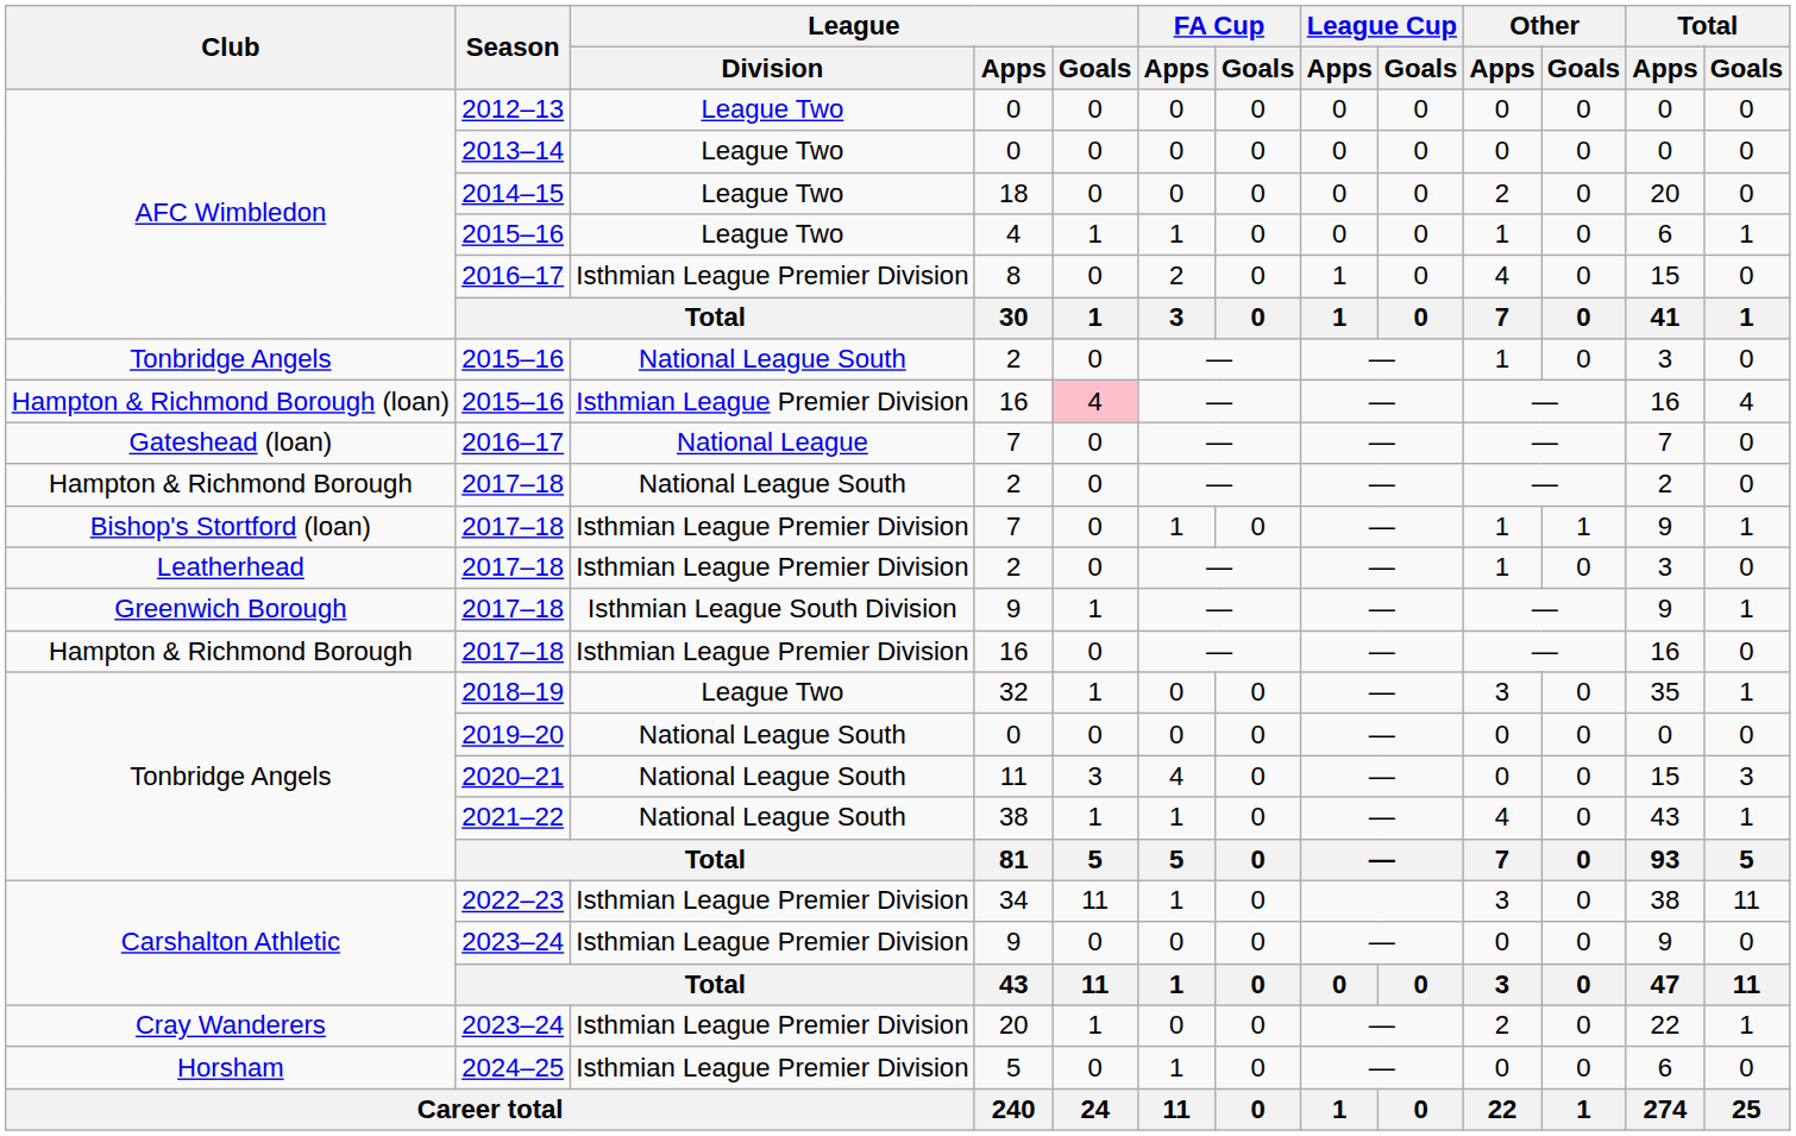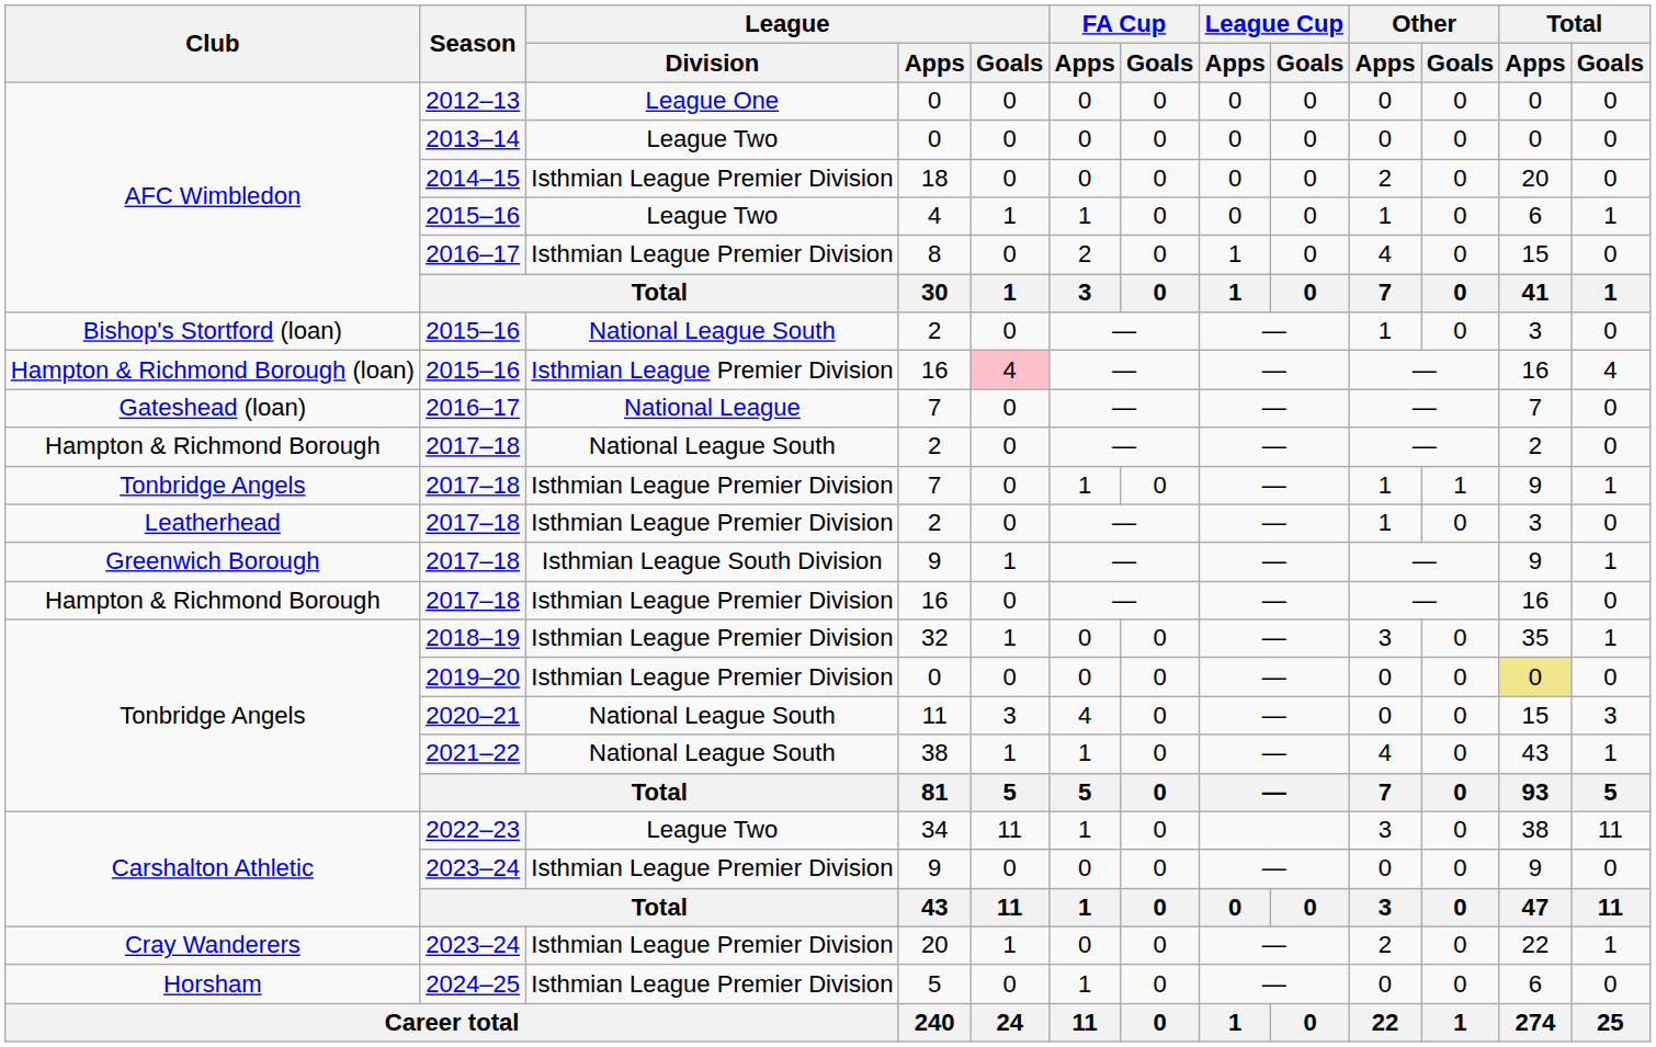 <table class="wikitable" style="text-align:center">
 <tr>
 <th rowspan="2">Club</th>
 <th rowspan="2">Season</th>
 <th colspan="3">League</th>
 <th colspan="2"><a href='#'>FA Cup</a></th>
 <th colspan="2"><a href='#'>League Cup</a></th>
 <th colspan="2">Other</th>
 <th colspan="2">Total</th>
 </tr>
 <tr>
 <th>Division</th>
 <th>Apps</th>
 <th>Goals</th>
 <th>Apps</th>
 <th>Goals</th>
 <th>Apps</th>
 <th>Goals</th>
 <th>Apps</th>
 <th>Goals</th>
 <th>Apps</th>
 <th>Goals</th>
 </tr>
 <tr>
 <td rowspan="6"><a href='#'>AFC Wimbledon</a></td>
 <td><a href='#'>2012–13</a></td>
-<td><a href='#'>League Two</a></td>
+<td><a href='#'>League One</a></td>
 <td>0</td>
 <td>0</td>
 <td>0</td>
 <td>0</td>
 <td>0</td>
 <td>0</td>
 <td>0</td>
 <td>0</td>
 <td>0</td>
 <td>0</td>
 </tr>
 <tr>
 <td><a href='#'>2013–14</a></td>
 <td>League Two</td>
 <td>0</td>
 <td>0</td>
 <td>0</td>
 <td>0</td>
 <td>0</td>
 <td>0</td>
 <td>0</td>
 <td>0</td>
 <td>0</td>
 <td>0</td>
 </tr>
 <tr>
 <td><a href='#'>2014–15</a></td>
-<td>League Two</td>
+<td>Isthmian League Premier Division</td>
 <td>18</td>
 <td>0</td>
 <td>0</td>
 <td>0</td>
 <td>0</td>
 <td>0</td>
 <td>2</td>
 <td>0</td>
 <td>20</td>
 <td>0</td>
 </tr>
 <tr>
 <td><a href='#'>2015–16</a></td>
 <td>League Two</td>
 <td>4</td>
 <td>1</td>
 <td>1</td>
 <td>0</td>
 <td>0</td>
 <td>0</td>
 <td>1</td>
 <td>0</td>
 <td>6</td>
 <td>1</td>
 </tr>
 <tr>
 <td><a href='#'>2016–17</a></td>
 <td>Isthmian League Premier Division</td>
 <td>8</td>
 <td>0</td>
 <td>2</td>
 <td>0</td>
 <td>1</td>
 <td>0</td>
 <td>4</td>
 <td>0</td>
 <td>15</td>
 <td>0</td>
 </tr>
 <tr>
 <th colspan=2>Total</th>
 <th>30</th>
 <th>1</th>
 <th>3</th>
 <th>0</th>
 <th>1</th>
 <th>0</th>
 <th>7</th>
 <th>0</th>
 <th>41</th>
 <th>1</th>
 </tr>
 <tr>
-<td rowspan="1"><a href='#'>Tonbridge Angels</a></td>
+<td rowspan="1"><a href='#'>Bishop's Stortford</a> (loan)</td>
 <td><a href='#'>2015–16</a></td>
 <td><a href='#'>National League South</a></td>
 <td>2</td>
 <td>0</td>
 <td colspan="2">—</td>
 <td colspan="2">—</td>
 <td>1</td>
 <td>0</td>
 <td>3</td>
 <td>0</td>
 </tr>
 <tr>
 <td rowspan="1"><a href='#'>Hampton & Richmond Borough</a> (loan)</td>
 <td><a href='#'>2015–16</a></td>
 <td><a href='#'>Isthmian League</a> Premier Division</td>
 <td>16</td>
 <td style="background: pink;">4</td>
 <td colspan="2">—</td>
 <td colspan="2">—</td>
 <td colspan="2">—</td>
 <td>16</td>
 <td>4</td>
 </tr>
 <tr>
 <td rowspan="1"><a href='#'>Gateshead</a> (loan)</td>
 <td><a href='#'>2016–17</a></td>
 <td><a href='#'>National League</a></td>
 <td>7</td>
 <td>0</td>
 <td colspan="2">—</td>
 <td colspan="2">—</td>
 <td colspan="2">—</td>
 <td>7</td>
 <td>0</td>
 </tr>
 <tr>
 <td rowspan="1">Hampton & Richmond Borough</td>
 <td><a href='#'>2017–18</a></td>
 <td>National League South</td>
 <td>2</td>
 <td>0</td>
 <td colspan="2">—</td>
 <td colspan="2">—</td>
 <td colspan="2">—</td>
 <td>2</td>
 <td>0</td>
 </tr>
 <tr>
-<td rowspan="1"><a href='#'>Bishop's Stortford</a> (loan)</td>
+<td rowspan="1"><a href='#'>Tonbridge Angels</a></td>
 <td><a href='#'>2017–18</a></td>
 <td>Isthmian League Premier Division</td>
 <td>7</td>
 <td>0</td>
 <td>1</td>
 <td>0</td>
 <td colspan="2">—</td>
 <td>1</td>
 <td>1</td>
 <td>9</td>
 <td>1</td>
 </tr>
 <tr>
 <td rowspan="1"><a href='#'>Leatherhead</a></td>
 <td><a href='#'>2017–18</a></td>
 <td>Isthmian League Premier Division</td>
 <td>2</td>
 <td>0</td>
 <td colspan="2">—</td>
 <td colspan="2">—</td>
 <td>1</td>
 <td>0</td>
 <td>3</td>
 <td>0</td>
 </tr>
 <tr>
 <td rowspan="1"><a href='#'>Greenwich Borough</a></td>
 <td><a href='#'>2017–18</a></td>
 <td>Isthmian League South Division</td>
 <td>9</td>
 <td>1</td>
 <td colspan="2">—</td>
 <td colspan="2">—</td>
 <td colspan="2">—</td>
 <td>9</td>
 <td>1</td>
 </tr>
 <tr>
 <td rowspan="1">Hampton & Richmond Borough</td>
 <td><a href='#'>2017–18</a></td>
 <td>Isthmian League Premier Division</td>
 <td>16</td>
 <td>0</td>
 <td colspan="2">—</td>
 <td colspan="2">—</td>
 <td colspan="2">—</td>
 <td>16</td>
 <td>0</td>
 </tr>
 <tr>
 <td rowspan="5">Tonbridge Angels</td>
 <td><a href='#'>2018–19</a></td>
-<td>League Two</td>
+<td>Isthmian League Premier Division</td>
 <td>32</td>
 <td>1</td>
 <td>0</td>
 <td>0</td>
 <td colspan="2">—</td>
 <td>3</td>
 <td>0</td>
 <td>35</td>
 <td>1</td>
 </tr>
 <tr>
 <td><a href='#'>2019–20</a></td>
-<td>National League South</td>
+<td>Isthmian League Premier Division</td>
 <td>0</td>
 <td>0</td>
 <td>0</td>
 <td>0</td>
 <td colspan="2">—</td>
 <td>0</td>
 <td>0</td>
-<td>0</td>
+<td style="background: khaki;">0</td>
 <td>0</td>
 </tr>
 <tr>
 <td><a href='#'>2020–21</a></td>
 <td>National League South</td>
 <td>11</td>
 <td>3</td>
 <td>4</td>
 <td>0</td>
 <td colspan="2">—</td>
 <td>0</td>
 <td>0</td>
 <td>15</td>
 <td>3</td>
 </tr>
 <tr>
 <td><a href='#'>2021–22</a></td>
 <td>National League South</td>
 <td>38</td>
 <td>1</td>
 <td>1</td>
 <td>0</td>
 <td colspan="2">—</td>
 <td>4</td>
 <td>0</td>
 <td>43</td>
 <td>1</td>
 </tr>
 <tr>
 <th colspan=2>Total</th>
 <th>81</th>
 <th>5</th>
 <th>5</th>
 <th>0</th>
 <th colspan="2">—</th>
 <th>7</th>
 <th>0</th>
 <th>93</th>
 <th>5</th>
 </tr>
 <tr>
 <td rowspan="3"><a href='#'>Carshalton Athletic</a></td>
 <td><a href='#'>2022–23</a></td>
-<td>Isthmian League Premier Division</td>
+<td>League Two</td>
 <td>34</td>
 <td>11</td>
 <td>1</td>
 <td>0</td>
 <td colspan="2"></td>
 <td>3</td>
 <td>0</td>
 <td>38</td>
 <td>11</td>
 </tr>
 <tr>
 <td><a href='#'>2023–24</a></td>
 <td>Isthmian League Premier Division</td>
 <td>9</td>
 <td>0</td>
 <td>0</td>
 <td>0</td>
 <td colspan="2">—</td>
 <td>0</td>
 <td>0</td>
 <td>9</td>
 <td>0</td>
 </tr>
 <tr>
 <th colspan="2">Total</th>
 <th>43</th>
 <th>11</th>
 <th>1</th>
 <th>0</th>
 <th>0</th>
 <th>0</th>
 <th>3</th>
 <th>0</th>
 <th>47</th>
 <th>11</th>
 </tr>
 <tr>
 <td><a href='#'>Cray Wanderers</a></td>
 <td><a href='#'>2023–24</a></td>
 <td>Isthmian League Premier Division</td>
 <td>20</td>
 <td>1</td>
 <td>0</td>
 <td>0</td>
 <td colspan="2">—</td>
 <td>2</td>
 <td>0</td>
 <td>22</td>
 <td>1</td>
 </tr>
 <tr>
 <td><a href='#'>Horsham</a></td>
 <td><a href='#'>2024–25</a></td>
 <td>Isthmian League Premier Division</td>
 <td>5</td>
 <td>0</td>
 <td>1</td>
 <td>0</td>
 <td colspan="2">—</td>
 <td>0</td>
 <td>0</td>
 <td>6</td>
 <td>0</td>
 </tr>
 <tr>
 <th colspan=3>Career total</th>
 <th>240</th>
 <th>24</th>
 <th>11</th>
 <th>0</th>
 <th>1</th>
 <th>0</th>
 <th>22</th>
 <th>1</th>
 <th>274</th>
 <th>25</th>
 </tr>
 </table>
